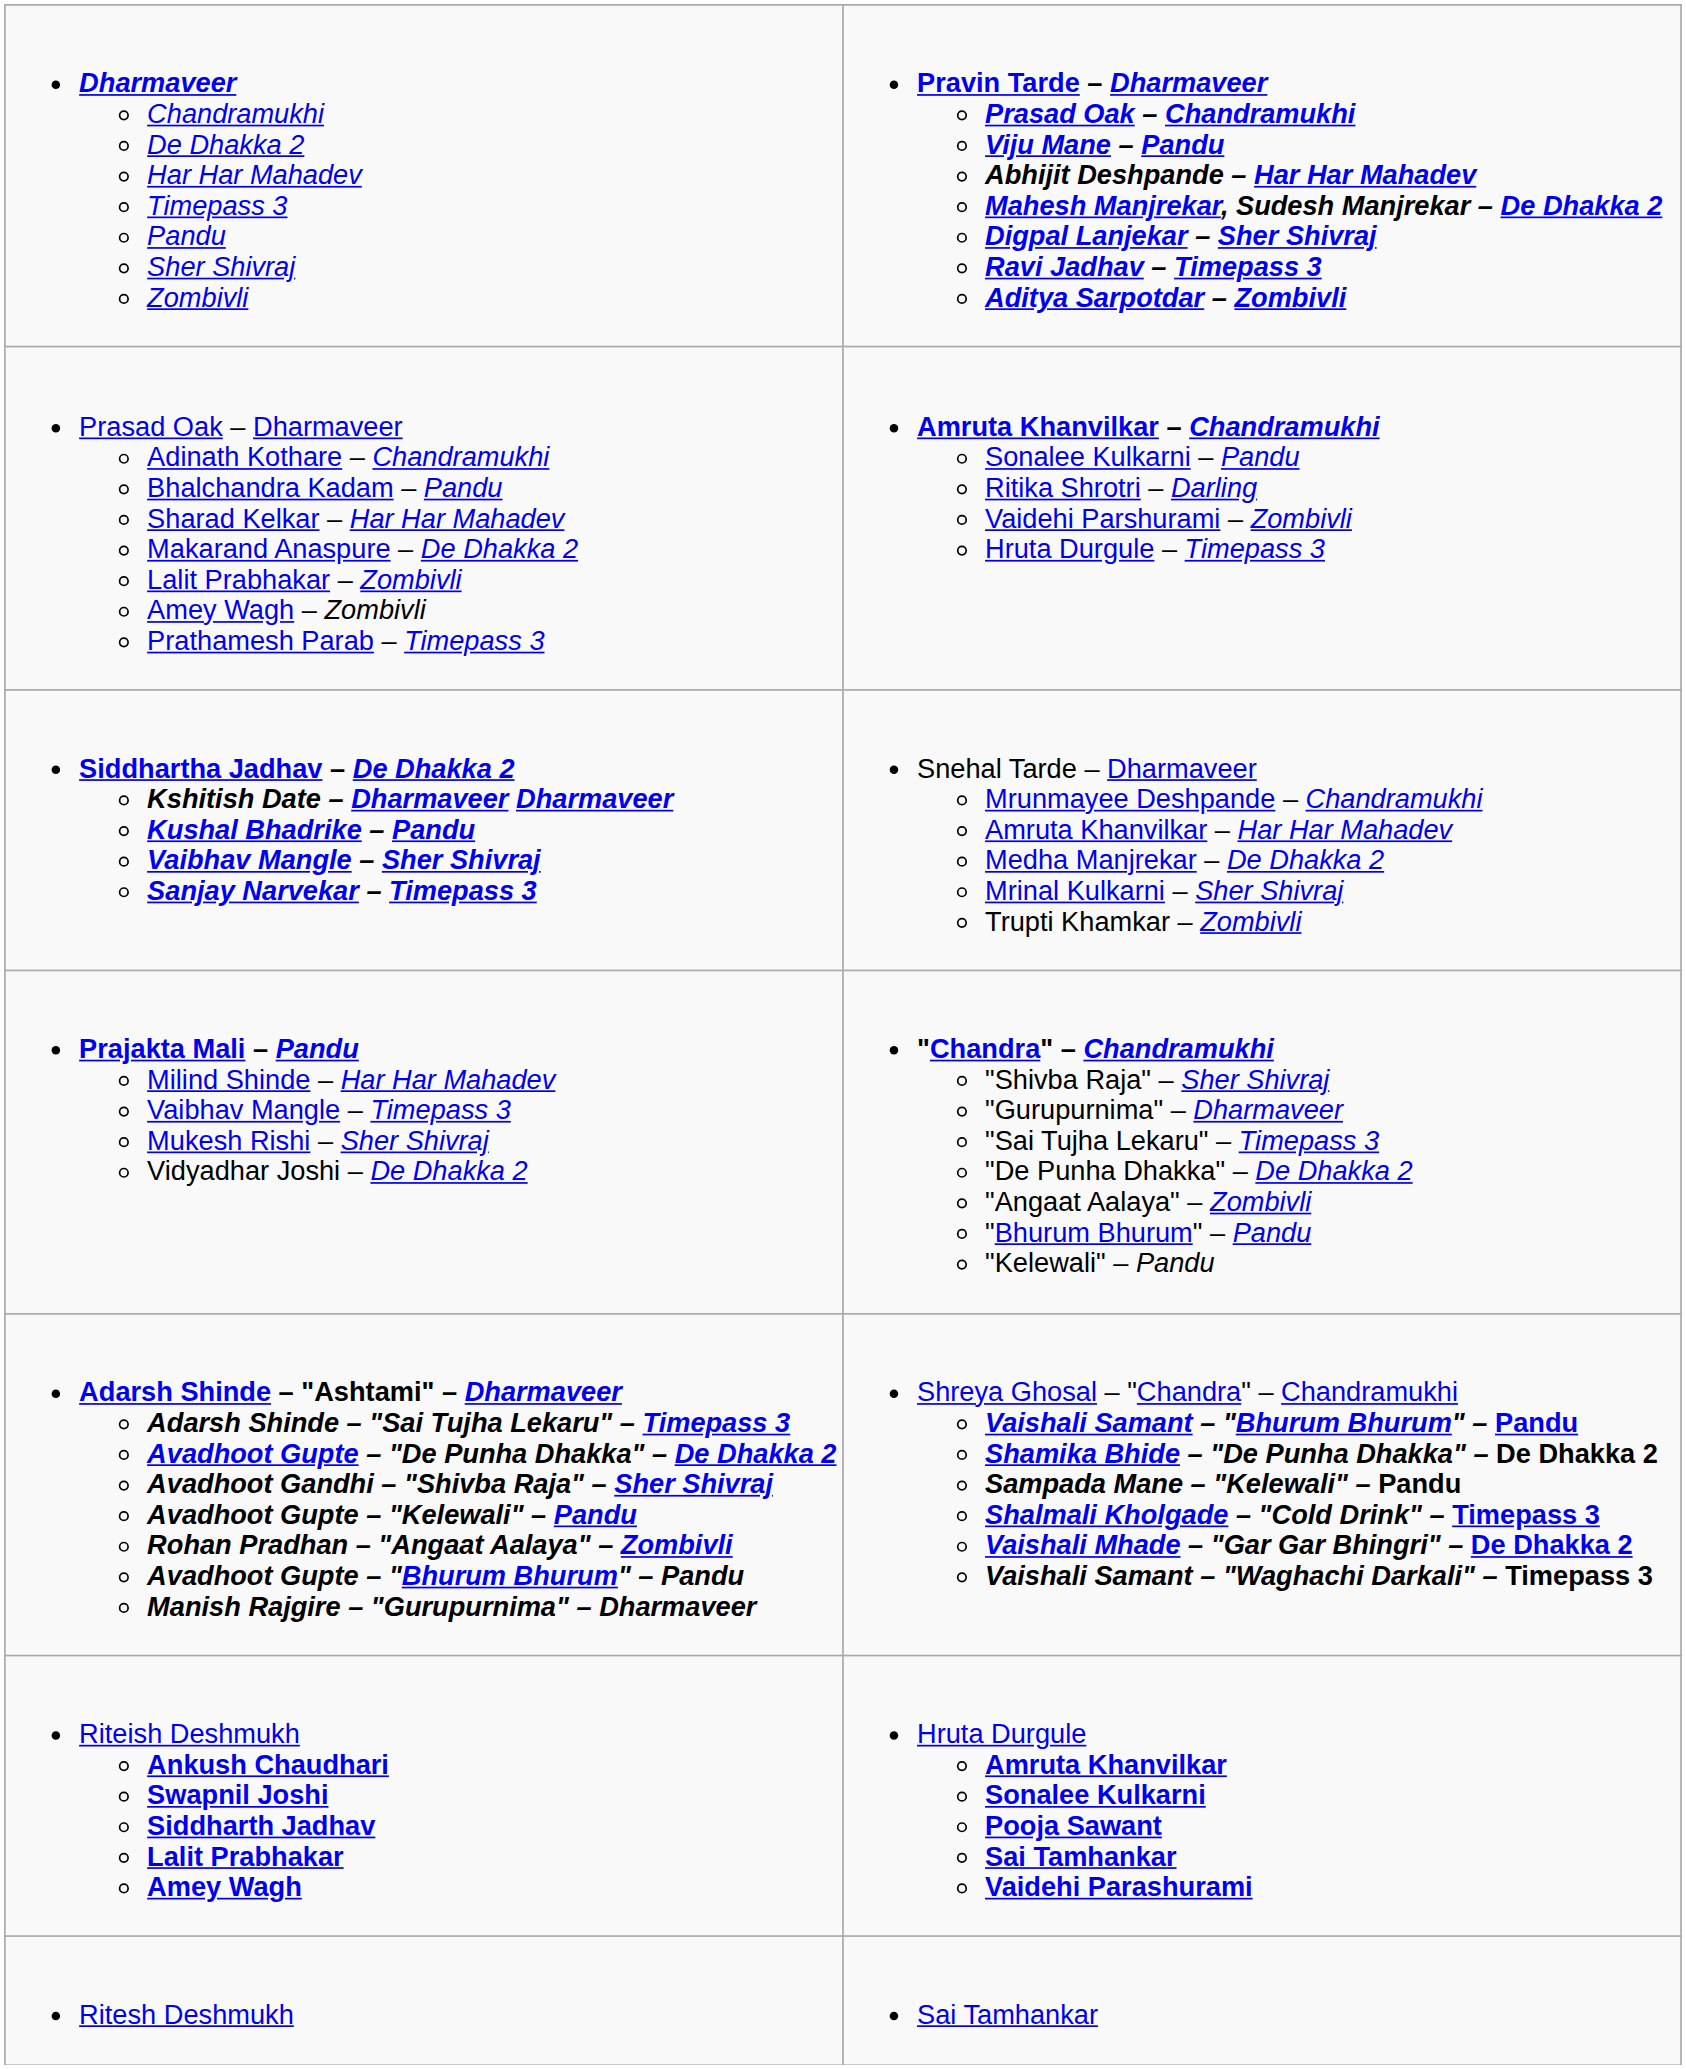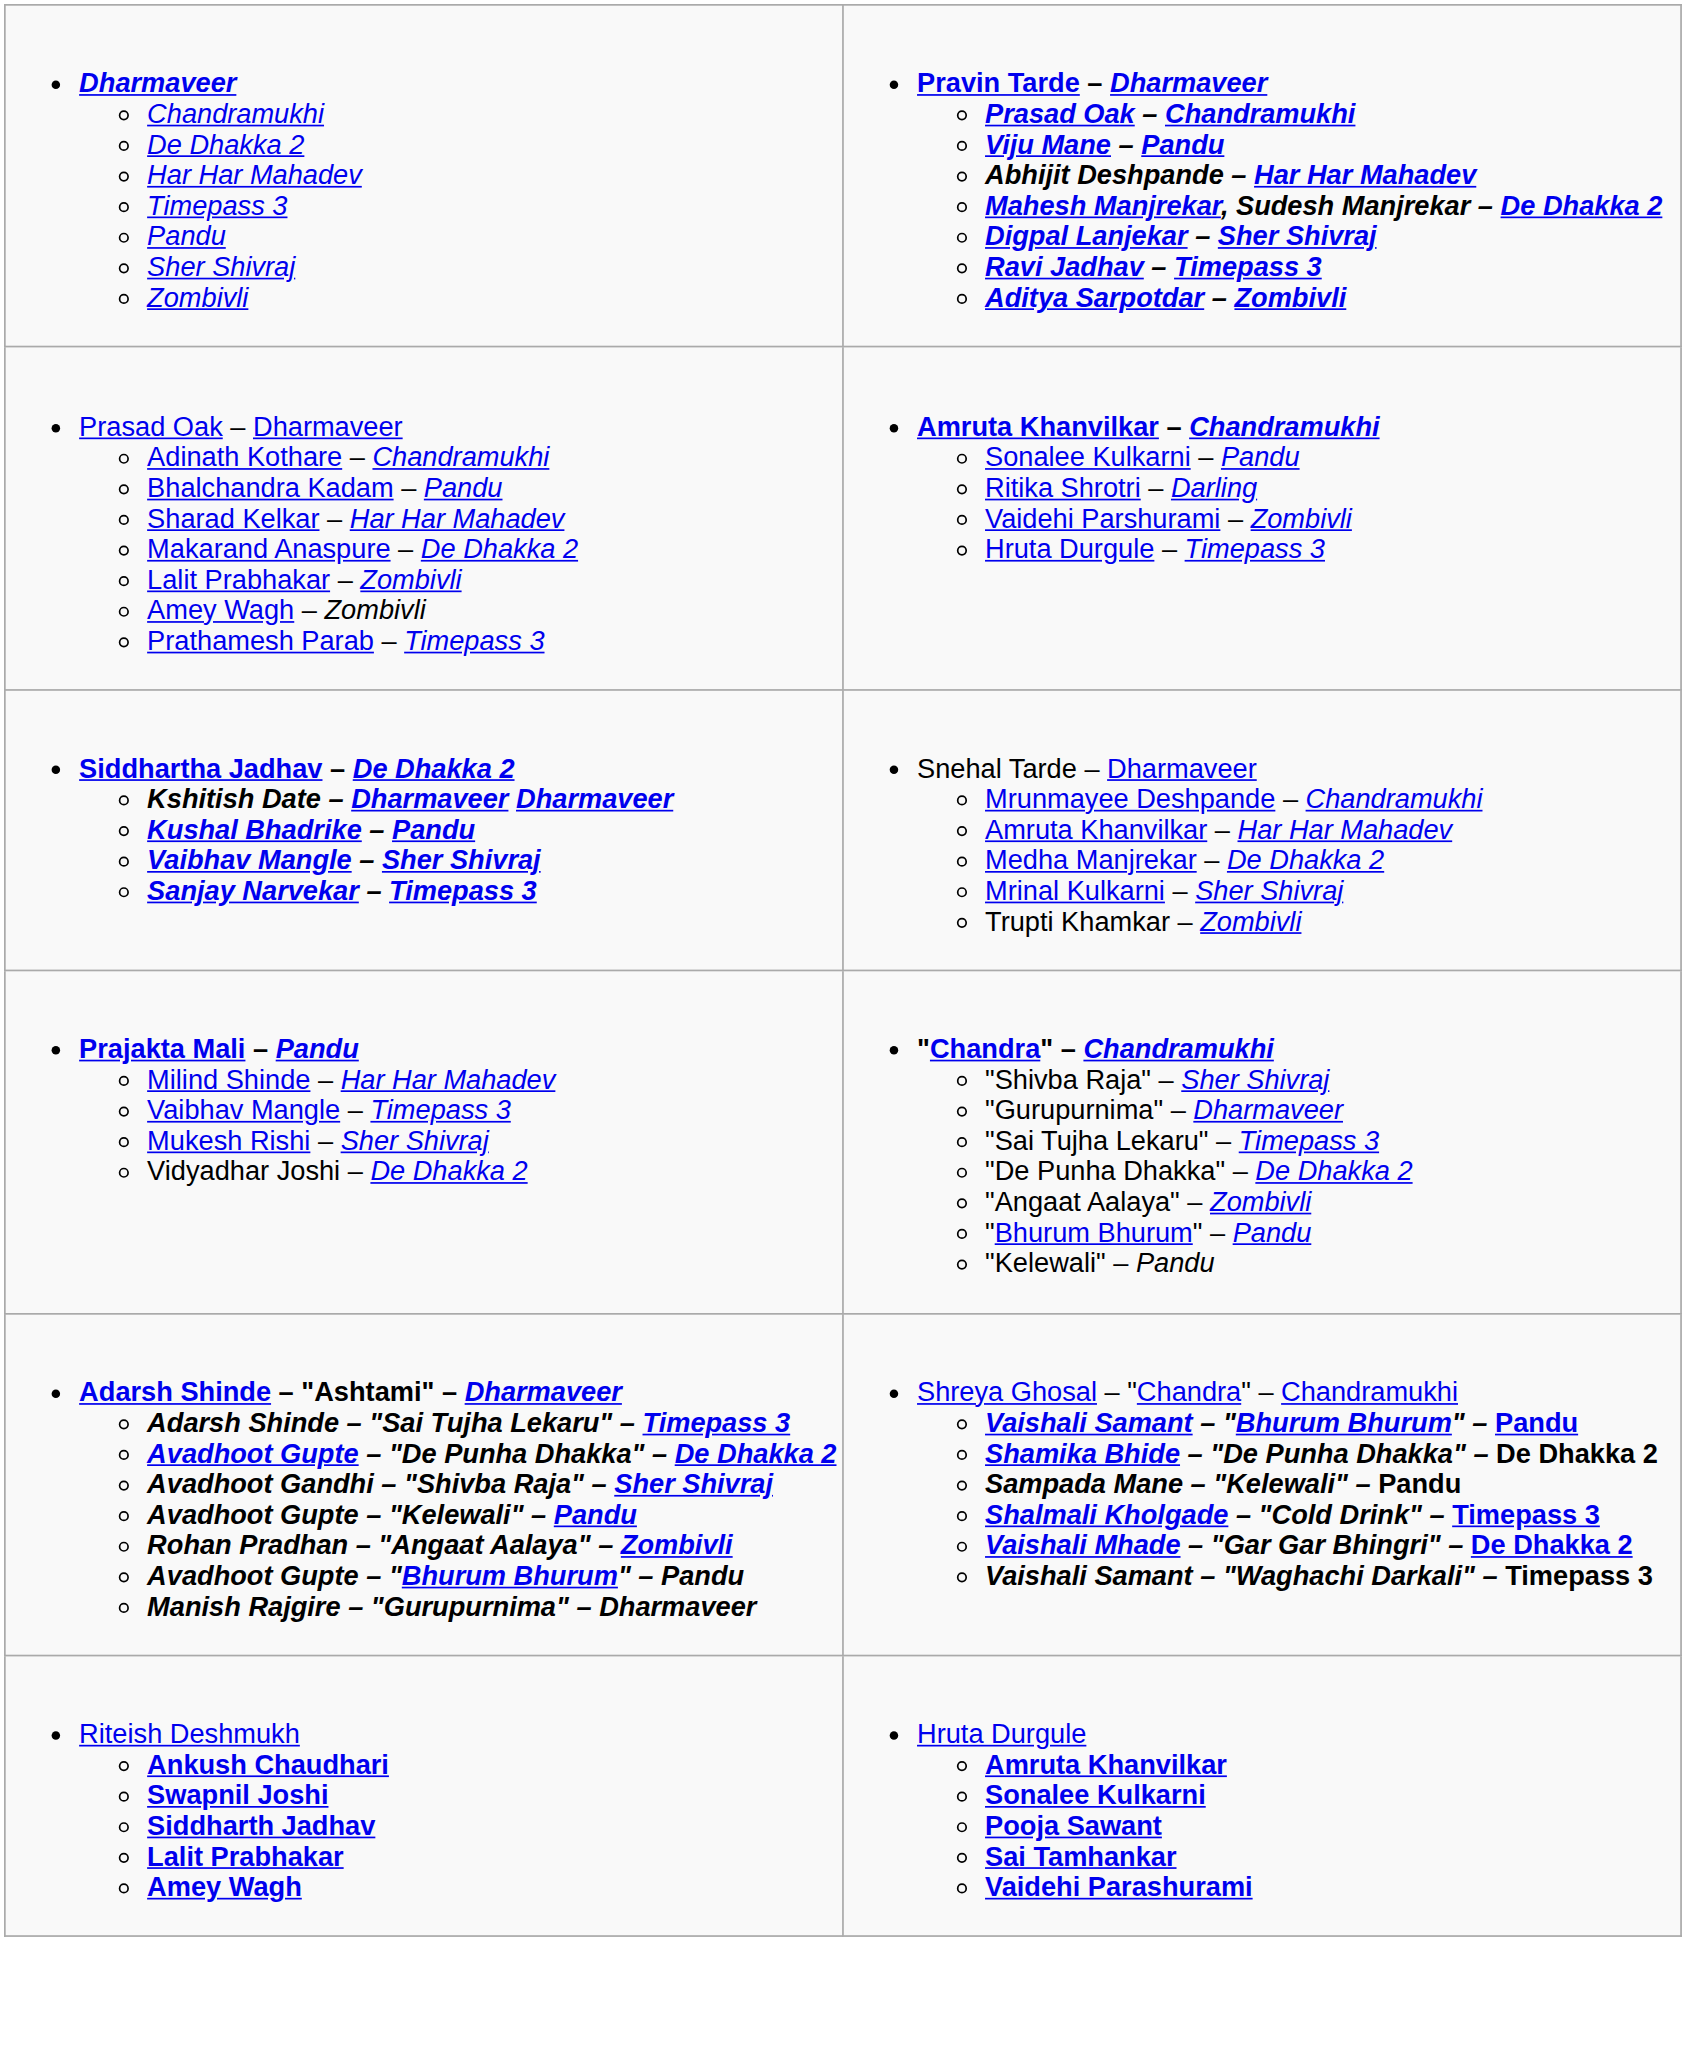 <table class="wikitable" role="presentation">
 <tr>
 <td style="vertical-align:top; width:50%;"><br><ul><li><strong><em><a href='#'>Dharmaveer</a></em></strong><ul><li><a href='#'><em>Chandramukhi</em></a></li><li><em><a href='#'>De Dhakka 2</a></em></li><li><em><a href='#'>Har Har Mahadev</a></em></li><li><em><a href='#'>Timepass 3</a></em></li><li><a href='#'><em>Pandu</em></a></li><li><em><a href='#'>Sher Shivraj</a></em></li><li><a href='#'><em>Zombivli</em></a></li></ul></li></ul></td>
 <td style="vertical-align:top; width:50%;"><br><ul><li><strong><a href='#'>Pravin Tarde</a> – <em><a href='#'>Dharmaveer</a><strong><em><ul><li><a href='#'>Prasad Oak</a> – <a href='#'></em>Chandramukhi<em></a></li><li><a href='#'>Viju Mane</a> – <a href='#'></em>Pandu<em></a></li><li>Abhijit Deshpande – </em><a href='#'>Har Har Mahadev</a><em></li><li><a href='#'>Mahesh Manjrekar</a>, Sudesh Manjrekar – </em><a href='#'>De Dhakka 2</a><em></li><li><a href='#'>Digpal Lanjekar</a> – </em><a href='#'>Sher Shivraj</a><em></li><li><a href='#'>Ravi Jadhav</a> – </em><a href='#'>Timepass 3</a><em></li><li><a href='#'>Aditya Sarpotdar</a> – <a href='#'></em>Zombivli<em></a></li></ul></li></ul></td>
 </tr>
 <tr>
 <td style="vertical-align:top; width:50%;"><br><ul><li></strong><a href='#'>Prasad Oak</a> – </em><a href='#'>Dharmaveer</a></em></strong><ul><li><a href='#'>Adinath Kothare</a> – <a href='#'><em>Chandramukhi</em></a></li><li><a href='#'>Bhalchandra Kadam</a> – <a href='#'><em>Pandu</em></a></li><li><a href='#'>Sharad Kelkar</a> – <em><a href='#'>Har Har Mahadev</a></em></li><li><a href='#'>Makarand Anaspure</a> – <em><a href='#'>De Dhakka 2</a></em></li><li><a href='#'>Lalit Prabhakar</a> – <a href='#'><em>Zombivli</em></a></li><li><a href='#'>Amey Wagh</a> – <em>Zombivli</em></li><li><a href='#'>Prathamesh Parab</a> – <em><a href='#'>Timepass 3</a></em></li></ul></li></ul></td>
 <td style="vertical-align:top; width:50%;"><br><ul><li><strong><a href='#'>Amruta Khanvilkar</a> – <a href='#'><em>Chandramukhi</em></a></strong><ul><li><a href='#'>Sonalee Kulkarni</a> – <a href='#'><em>Pandu</em></a></li><li><a href='#'>Ritika Shrotri</a> – <a href='#'><em>Darling</em></a></li><li><a href='#'>Vaidehi Parshurami</a> – <a href='#'><em>Zombivli</em></a></li><li><a href='#'>Hruta Durgule</a> – <em><a href='#'>Timepass 3</a></em></li></ul></li></ul></td>
 </tr>
 <tr>
 <td style="vertical-align:top; width:50%;"><br><ul><li><strong><a href='#'>Siddhartha Jadhav</a> – <em><a href='#'>De Dhakka 2</a><strong><em><ul><li>Kshitish Date – <a href='#'>Dharmaveer</a> </em><a href='#'>Dharmaveer</a><em></li><li><a href='#'>Kushal Bhadrike</a> – <a href='#'></em>Pandu<em></a></li><li><a href='#'>Vaibhav Mangle</a> – </em><a href='#'>Sher Shivraj</a><em></li><li><a href='#'>Sanjay Narvekar</a> – </em><a href='#'>Timepass 3</a><em></li></ul></li></ul></td>
 <td style="vertical-align:top; width:50%;"><br><ul><li></strong>Snehal Tarde – </em><a href='#'>Dharmaveer</a></em></strong><ul><li><a href='#'>Mrunmayee Deshpande</a> – <a href='#'><em>Chandramukhi</em></a></li><li><a href='#'>Amruta Khanvilkar</a> – <em><a href='#'>Har Har Mahadev</a></em></li><li><a href='#'>Medha Manjrekar</a> – <em><a href='#'>De Dhakka 2</a></em></li><li><a href='#'>Mrinal Kulkarni</a> – <em><a href='#'>Sher Shivraj</a></em></li><li>Trupti Khamkar – <a href='#'><em>Zombivli</em></a></li></ul></li></ul></td>
 </tr>
 <tr>
 <td style="vertical-align:top; width:50%;"><br><ul><li><strong><a href='#'>Prajakta Mali</a> – <a href='#'><em>Pandu</em></a></strong><ul><li><a href='#'>Milind Shinde</a> – <em><a href='#'>Har Har Mahadev</a></em></li><li><a href='#'>Vaibhav Mangle</a> – <em><a href='#'>Timepass 3</a></em></li><li><a href='#'>Mukesh Rishi</a> – <em><a href='#'>Sher Shivraj</a></em></li><li>Vidyadhar Joshi – <em><a href='#'>De Dhakka 2</a></em></li></ul></li></ul></td>
 <td style="vertical-align:top; width:50%;"><br><ul><li><strong>"<a href='#'>Chandra</a>" – <a href='#'><em>Chandramukhi</em></a></strong><ul><li>"Shivba Raja" – <em><a href='#'>Sher Shivraj</a></em></li><li>"Gurupurnima" – <em><a href='#'>Dharmaveer</a></em></li><li>"Sai Tujha Lekaru" – <em><a href='#'>Timepass 3</a></em></li><li>"De Punha Dhakka" – <em><a href='#'>De Dhakka 2</a></em></li><li>"Angaat Aalaya" – <a href='#'><em>Zombivli</em></a></li><li>"<a href='#'>Bhurum Bhurum</a>" – <a href='#'><em>Pandu</em></a></li><li>"Kelewali" – <em>Pandu</em></li></ul></li></ul></td>
 </tr>
 <tr>
 <td style="vertical-align:top; width:50%;"><br><ul><li><strong><a href='#'>Adarsh Shinde</a> – "Ashtami" – <em><a href='#'>Dharmaveer</a><strong><em><ul><li>Adarsh Shinde – "Sai Tujha Lekaru" – </em><a href='#'>Timepass 3</a><em></li><li><a href='#'>Avadhoot Gupte</a> – "De Punha Dhakka" – </em><a href='#'>De Dhakka 2</a><em></li><li>Avadhoot Gandhi – "Shivba Raja" – </em><a href='#'>Sher Shivraj</a><em></li><li>Avadhoot Gupte – "Kelewali" – <a href='#'></em>Pandu<em></a></li><li>Rohan Pradhan – "Angaat Aalaya" – <a href='#'></em>Zombivli<em></a></li><li>Avadhoot Gupte – "<a href='#'>Bhurum Bhurum</a>" – </em>Pandu<em></li><li>Manish Rajgire – "Gurupurnima" – </em>Dharmaveer<em></li></ul></li></ul></td>
 <td style="vertical-align:top; width:50%;"><br><ul><li></strong><a href='#'>Shreya Ghosal</a> – "<a href='#'>Chandra</a>" – <a href='#'></em>Chandramukhi<em></a><strong><ul><li><a href='#'>Vaishali Samant</a> – "<a href='#'>Bhurum Bhurum</a>" – <a href='#'></em>Pandu<em></a></li><li><a href='#'>Shamika Bhide</a> – "De Punha Dhakka" – </em>De Dhakka 2<em></li><li>Sampada Mane – "Kelewali" – </em>Pandu<em></li><li><a href='#'>Shalmali Kholgade</a> – "Cold Drink" – </em><a href='#'>Timepass 3</a><em></li><li><a href='#'>Vaishali Mhade</a> – "Gar Gar Bhingri" – </em><a href='#'>De Dhakka 2</a><em></li><li>Vaishali Samant – "Waghachi Darkali" – </em>Timepass 3<em></li></ul></li></ul></td>
 </tr>
 <tr>
 <td style="vertical-align:top; width:50%;"><br><ul><li></strong><a href='#'>Riteish Deshmukh</a><strong><ul><li><a href='#'>Ankush Chaudhari</a></li><li><a href='#'>Swapnil Joshi</a></li><li><a href='#'>Siddharth Jadhav</a></li><li><a href='#'>Lalit Prabhakar</a></li><li><a href='#'>Amey Wagh</a></li></ul></li></ul></td>
 <td style="vertical-align:top; width:50%;"><br><ul><li></strong><a href='#'>Hruta Durgule</a><strong><ul><li><a href='#'>Amruta Khanvilkar</a></li><li><a href='#'>Sonalee Kulkarni</a></li><li><a href='#'>Pooja Sawant</a></li><li><a href='#'>Sai Tamhankar</a></li><li><a href='#'>Vaidehi Parashurami</a></li></ul></li></ul></td>
 </tr>
-<tr>
-<td style="vertical-align:top; width:50%;"><br><ul><li><a href='#'></strong>Ritesh Deshmukh<strong></a></li></ul></td>
-<td style="vertical-align:top; width:50%;"><br><ul><li></strong><a href='#'>Sai Tamhankar</a><strong></li></ul></td>
-</tr>
 </table>
